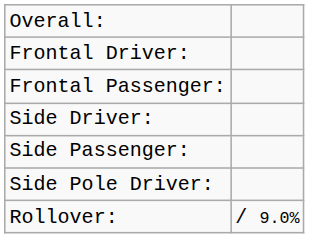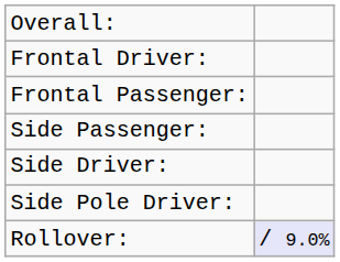 <table class="wikitable">
 <tr>
 <td>Overall:</td>
 <td></td>
 </tr>
 <tr>
 <td>Frontal Driver:</td>
 <td></td>
 </tr>
 <tr>
 <td>Frontal Passenger:</td>
 <td></td>
 </tr>
 <tr>
-<td>Side Driver:</td>
+<td>Side Passenger:</td>
 <td></td>
 </tr>
 <tr>
-<td>Side Passenger:</td>
+<td>Side Driver:</td>
 <td></td>
 </tr>
 <tr>
 <td>Side Pole Driver:</td>
 <td></td>
 </tr>
 <tr>
 <td>Rollover:</td>
-<td> / <small>9.0%</small></td>
+<td style="background: lavender;"> / <small>9.0%</small></td>
 </tr>
 </table>
